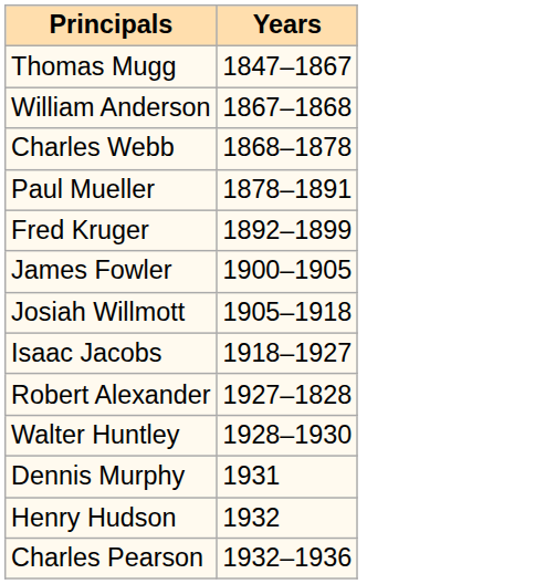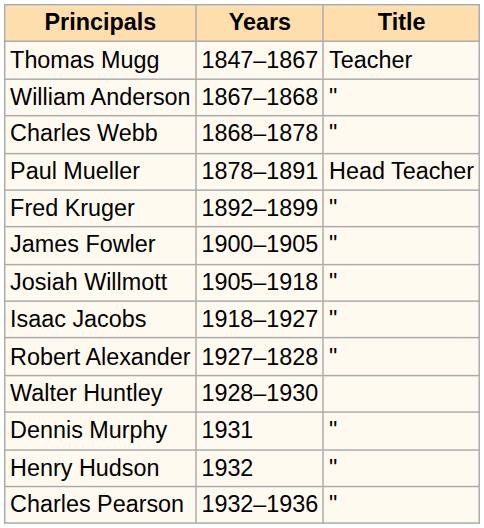 <table class="wikitable" style="background: #fffaef; border: 1px dotted gray;">
 <tr>
 <th style="background:#ffdead;">Principals</th>
 <th style="background:#ffdead;">Years</th>
+<th style="background:#ffdead;">Title</th>
 </tr>
 <tr>
 <td>Thomas Mugg</td>
 <td>1847–1867</td>
+<td>Teacher</td>
 </tr>
 <tr>
 <td>William Anderson</td>
 <td>1867–1868</td>
+<td>"</td>
 </tr>
 <tr>
 <td>Charles Webb</td>
 <td>1868–1878</td>
+<td>"</td>
 </tr>
 <tr>
 <td>Paul Mueller</td>
 <td>1878–1891</td>
+<td>Head Teacher</td>
 </tr>
 <tr>
 <td>Fred Kruger</td>
 <td>1892–1899</td>
+<td>"</td>
 </tr>
 <tr>
 <td>James Fowler</td>
 <td>1900–1905</td>
+<td>"</td>
 </tr>
 <tr>
 <td>Josiah Willmott</td>
 <td>1905–1918</td>
+<td>"</td>
 </tr>
 <tr>
 <td>Isaac Jacobs</td>
 <td>1918–1927</td>
+<td>"</td>
 </tr>
 <tr>
 <td>Robert Alexander</td>
 <td>1927–1828</td>
+<td>"</td>
 </tr>
 <tr>
 <td>Walter Huntley</td>
 <td>1928–1930</td>
+<td></td>
 </tr>
 <tr>
 <td>Dennis Murphy</td>
 <td>1931</td>
+<td>"</td>
 </tr>
 <tr>
 <td>Henry Hudson</td>
 <td>1932</td>
+<td>"</td>
 </tr>
 <tr>
 <td>Charles Pearson</td>
 <td>1932–1936</td>
+<td>"</td>
 </tr>
 </table>
